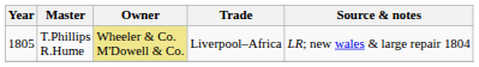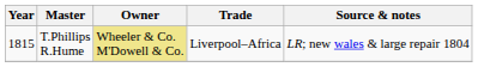 <table class=" wikitable">
 <tr>
 <th>Year</th>
 <th>Master</th>
 <th>Owner</th>
 <th>Trade</th>
 <th>Source & notes</th>
 </tr>
 <tr>
-<td>1805</td>
+<td>1815</td>
 <td>T.Phillips<br>R.Hume</td>
 <td style="background: khaki;">Wheeler & Co.<br>M'Dowell & Co.</td>
 <td>Liverpool–Africa</td>
 <td><em>LR</em>; new <a href='#'>wales</a> & large repair 1804</td>
 </tr>
 <tr>
 </tr>
 </table>
